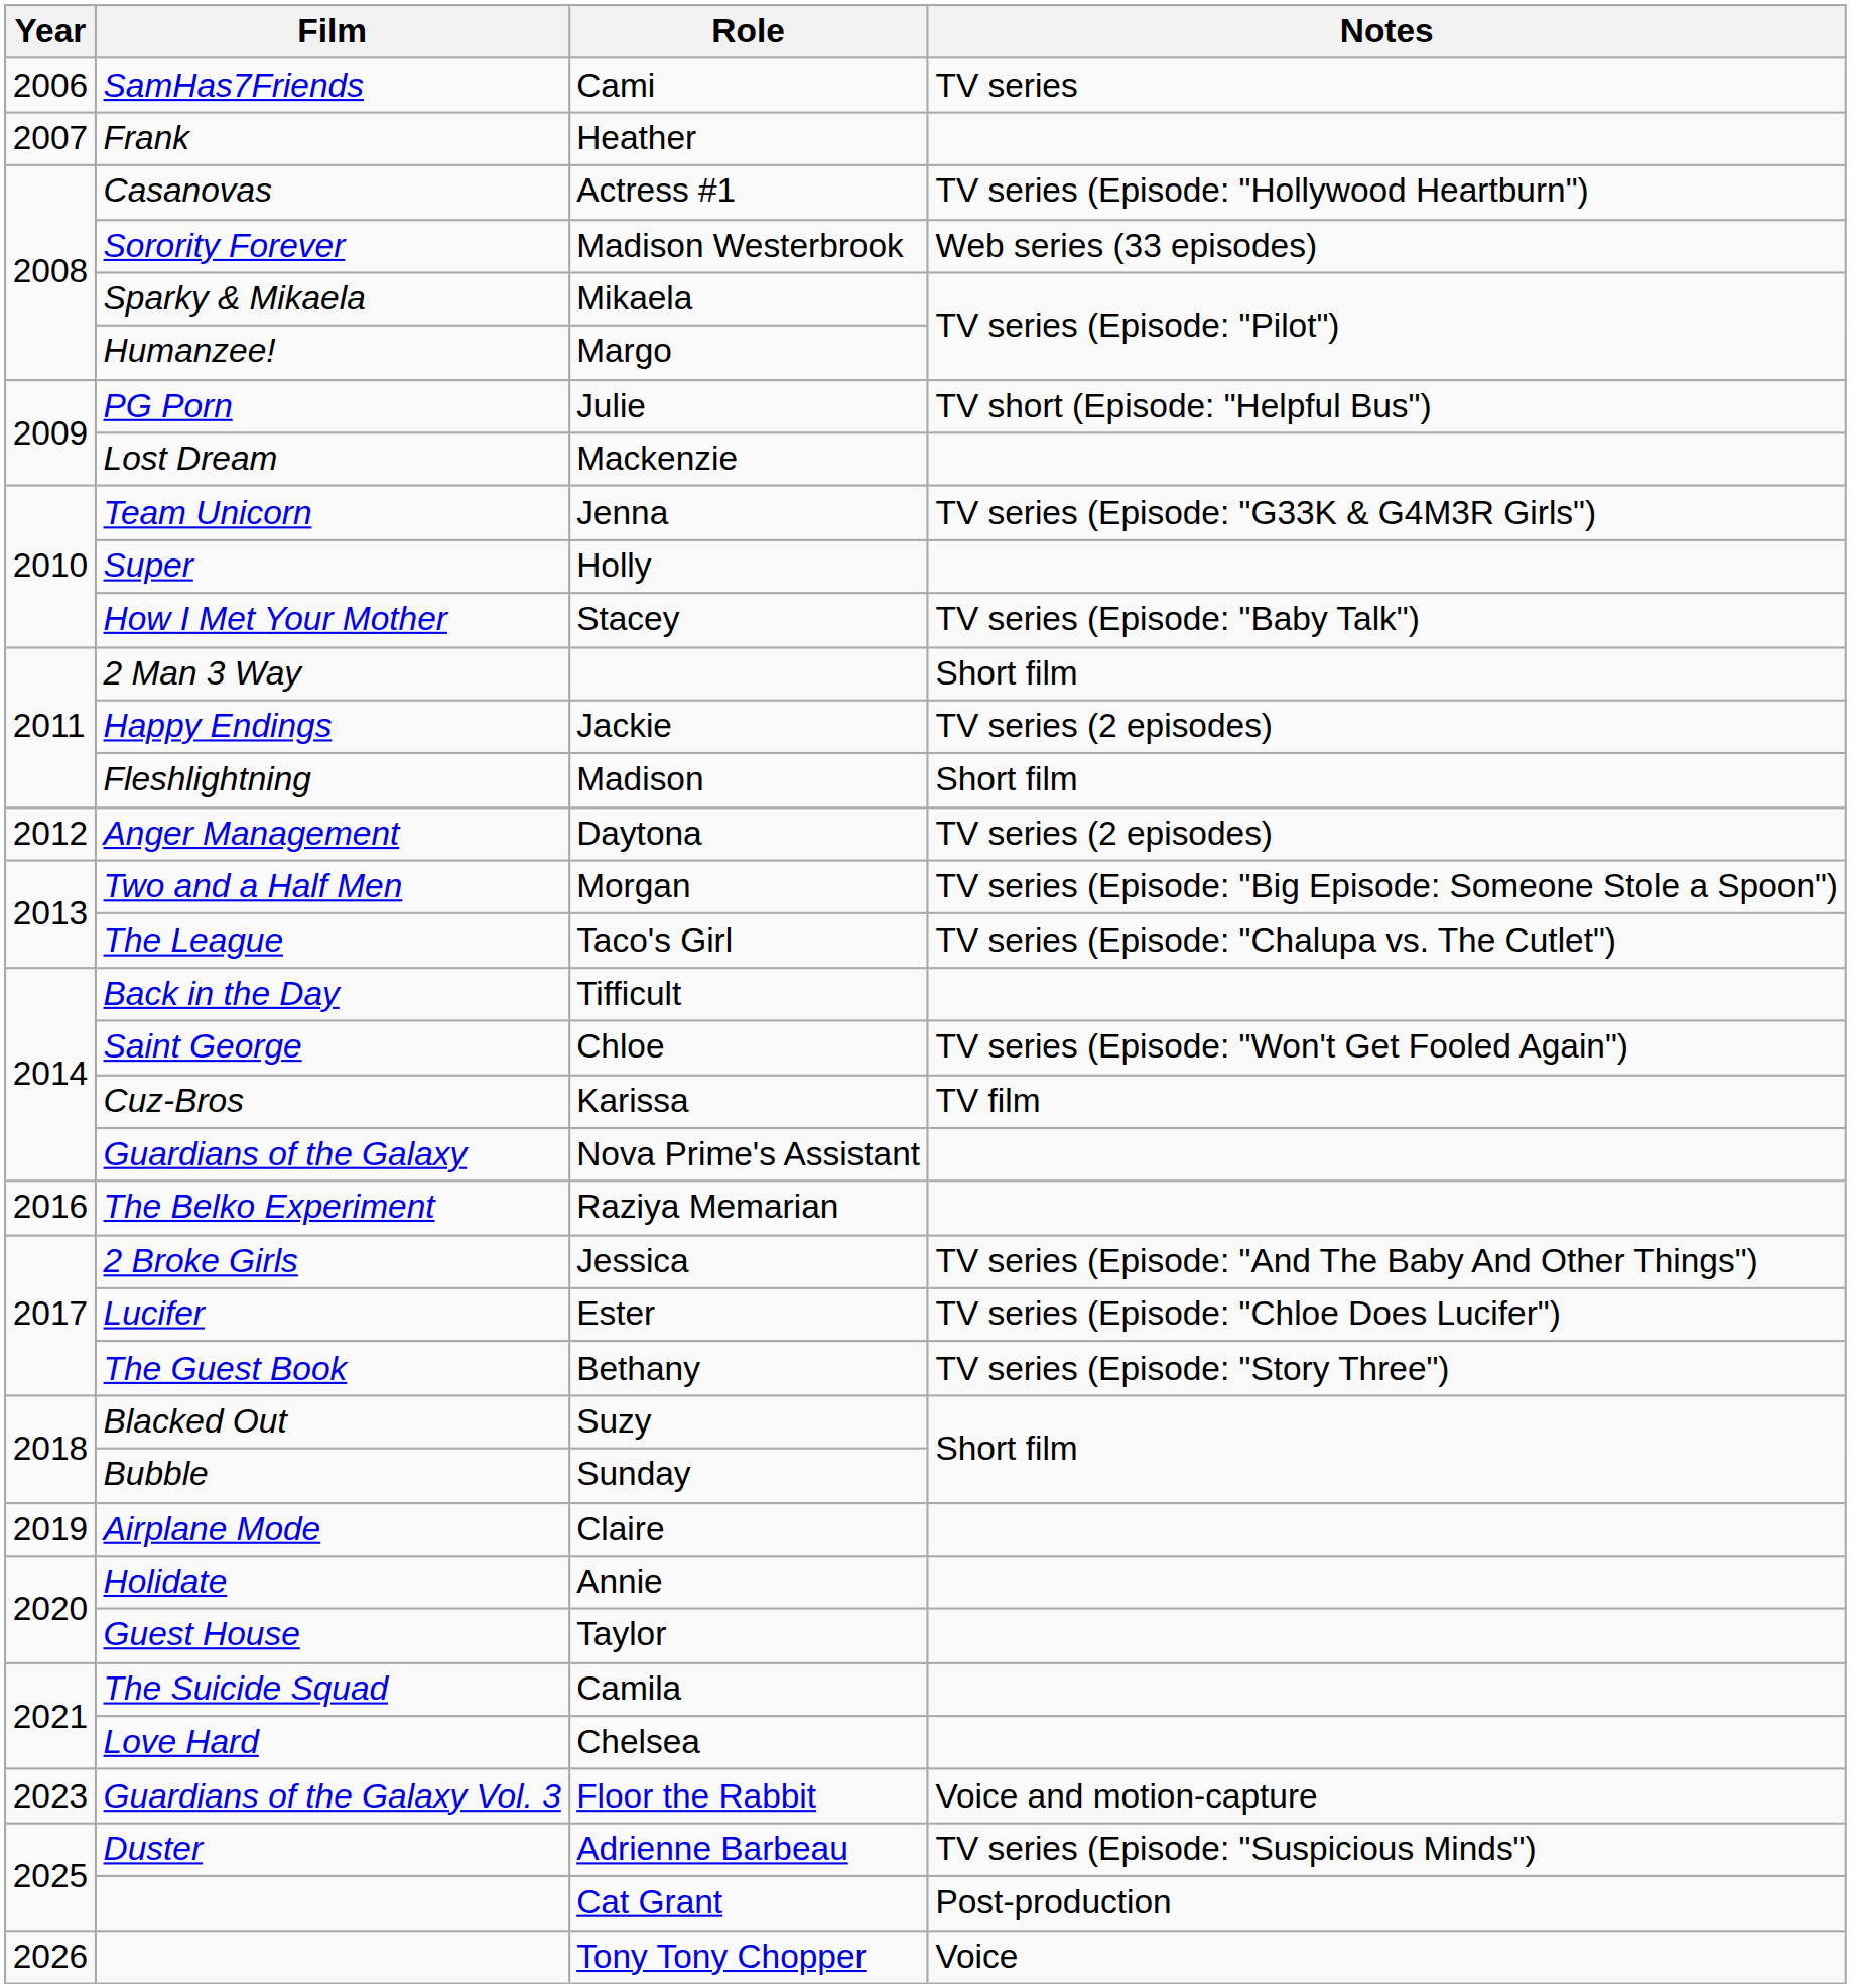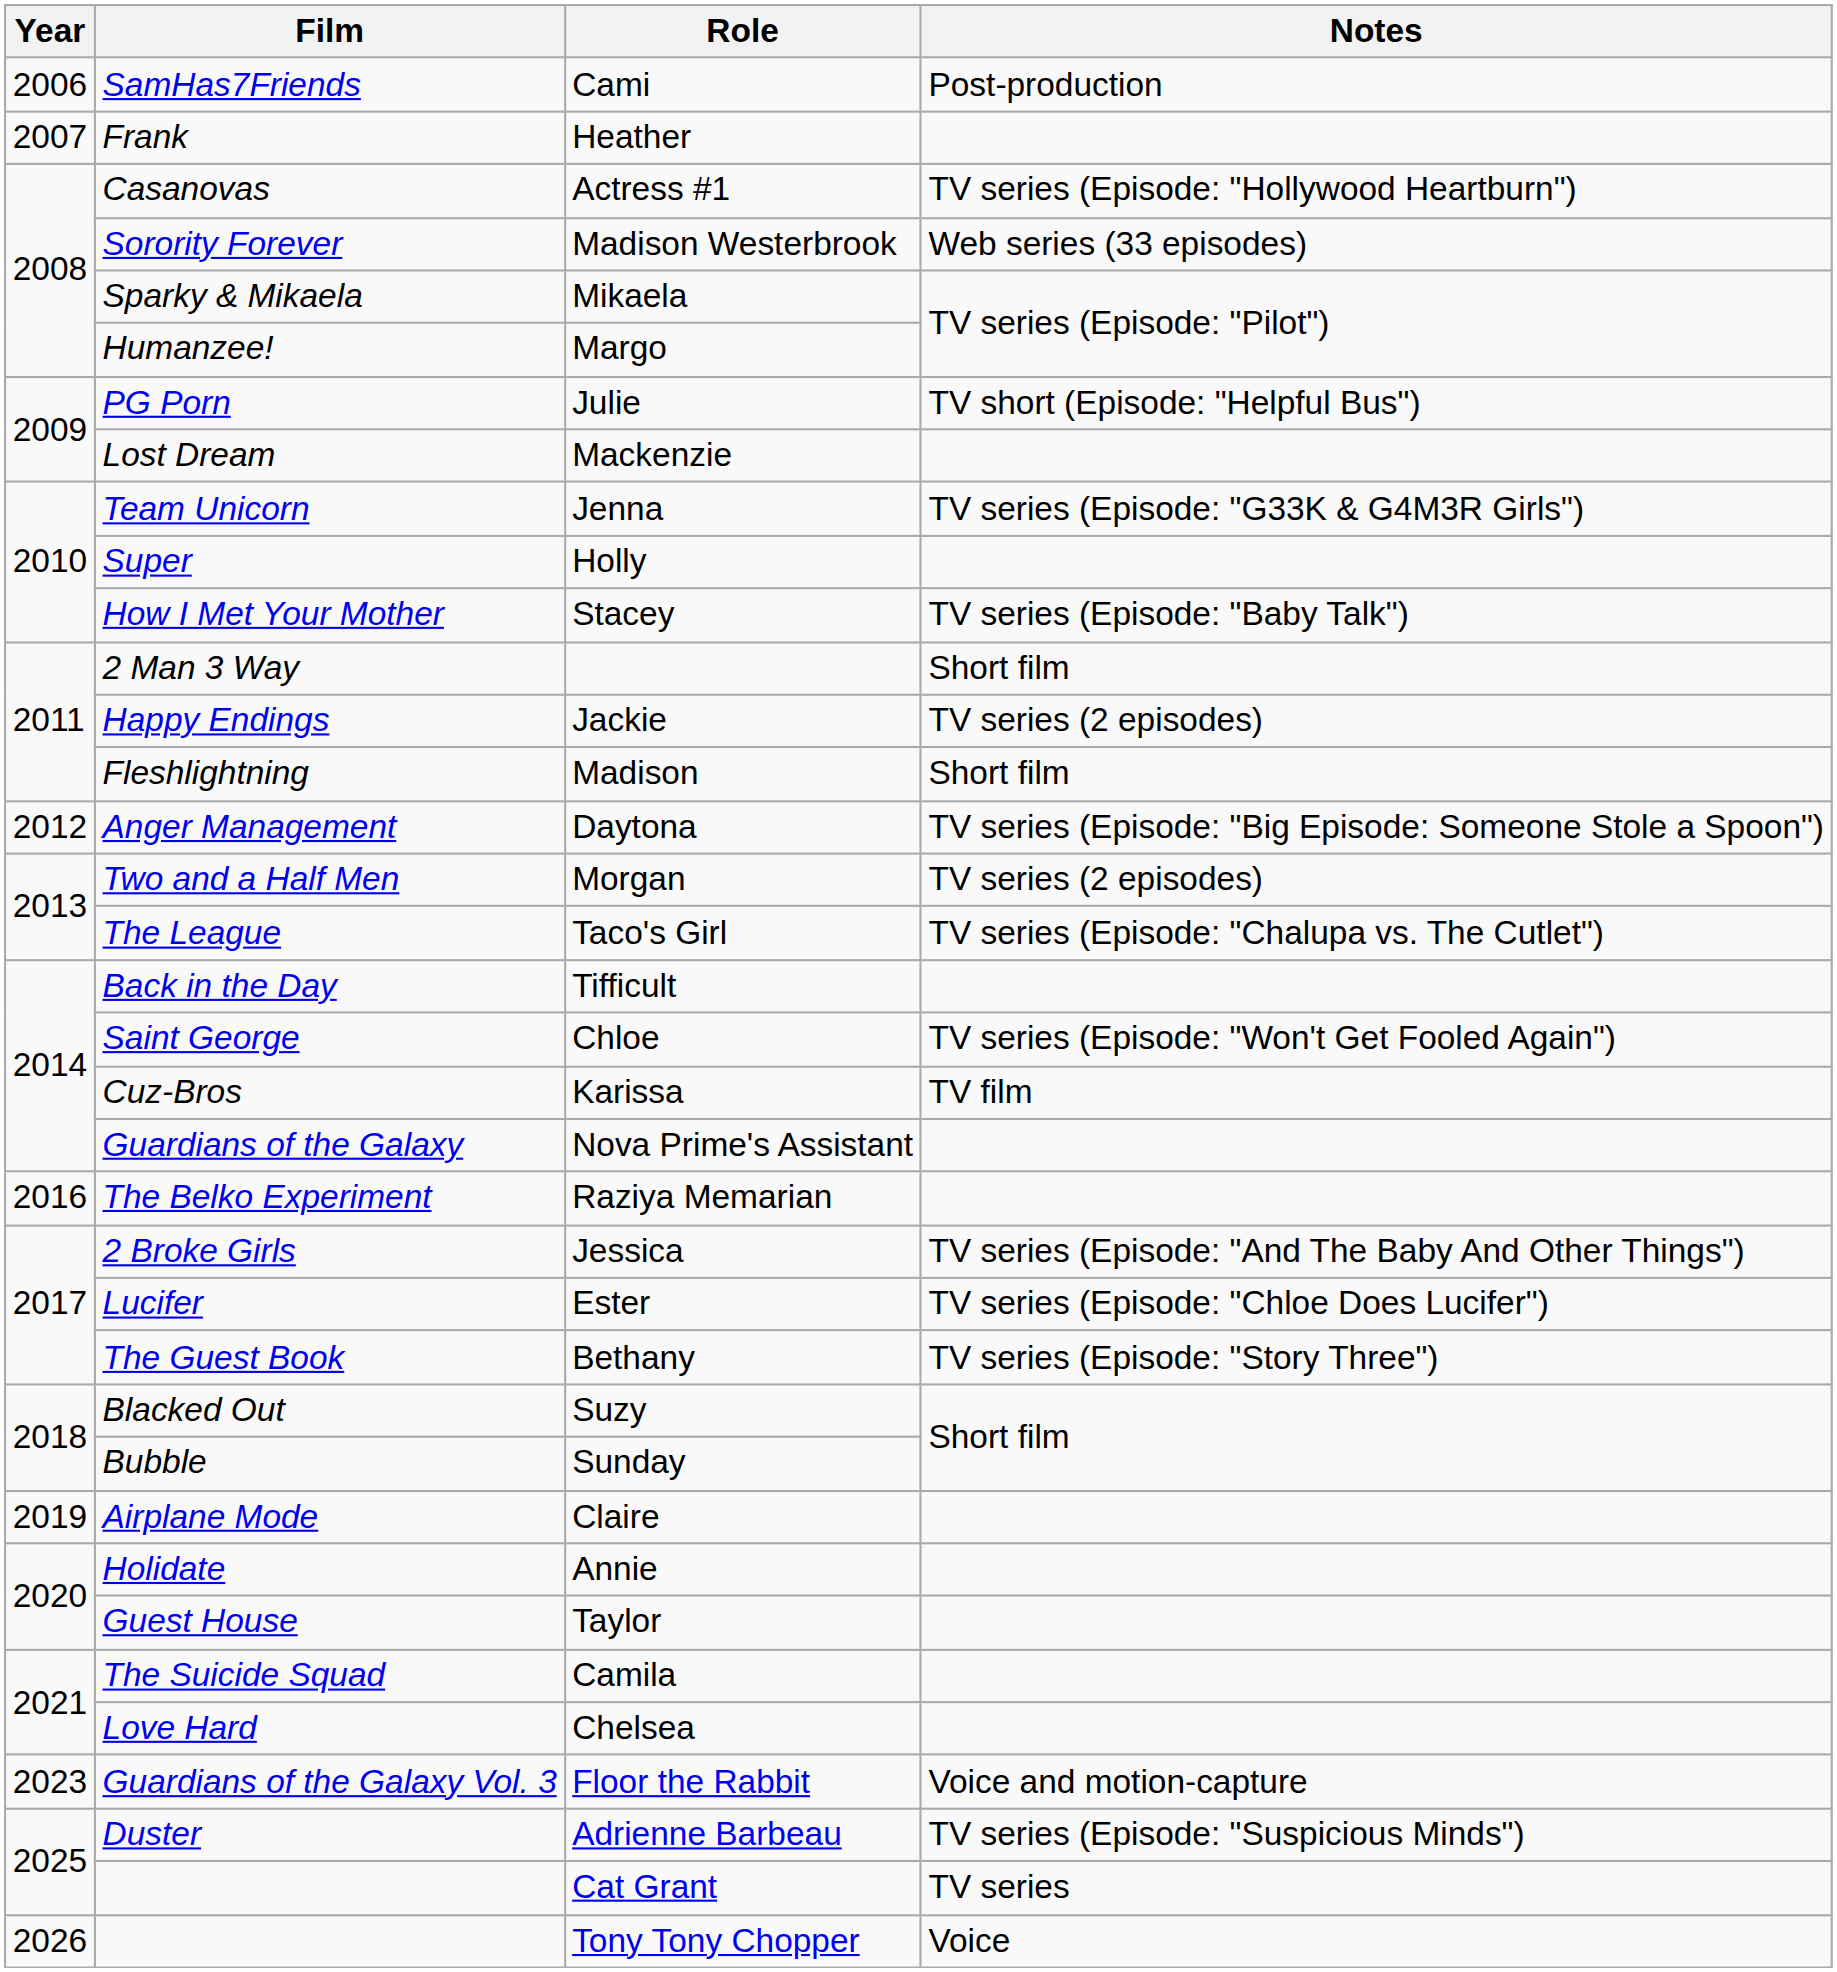 <table class="wikitable">
 <tr>
 <th>Year</th>
 <th>Film</th>
 <th>Role</th>
 <th>Notes</th>
 </tr>
 <tr>
 <td>2006</td>
 <td><em><a href='#'>SamHas7Friends</a></em></td>
 <td>Cami</td>
-<td>TV series</td>
+<td>Post-production</td>
 </tr>
 <tr>
 <td>2007</td>
 <td><em>Frank</em></td>
 <td>Heather</td>
 <td></td>
 </tr>
 <tr>
 <td rowspan=4>2008</td>
 <td><em>Casanovas</em></td>
 <td>Actress #1</td>
 <td>TV series (Episode: "Hollywood Heartburn")</td>
 </tr>
 <tr>
 <td><em><a href='#'>Sorority Forever</a></em></td>
 <td>Madison Westerbrook</td>
 <td>Web series (33 episodes)</td>
 </tr>
 <tr>
 <td><em>Sparky & Mikaela</em></td>
 <td>Mikaela</td>
 <td rowspan="2">TV series (Episode: "Pilot")</td>
 </tr>
 <tr>
 <td><em>Humanzee!</em></td>
 <td>Margo</td>
 </tr>
 <tr>
 <td rowspan=2>2009</td>
 <td><em><a href='#'>PG Porn</a></em></td>
 <td>Julie</td>
 <td>TV short (Episode: "Helpful Bus")</td>
 </tr>
 <tr>
 <td><em>Lost Dream</em></td>
 <td>Mackenzie</td>
 <td></td>
 </tr>
 <tr>
 <td rowspan=3>2010</td>
 <td><em><a href='#'>Team Unicorn</a></em></td>
 <td>Jenna</td>
 <td>TV series (Episode: "G33K & G4M3R Girls")</td>
 </tr>
 <tr>
 <td><em><a href='#'>Super</a></em></td>
 <td>Holly</td>
 <td></td>
 </tr>
 <tr>
 <td><em><a href='#'>How I Met Your Mother</a></em></td>
 <td>Stacey</td>
 <td>TV series (Episode: "Baby Talk")</td>
 </tr>
 <tr>
 <td rowspan=3>2011</td>
 <td><em>2 Man 3 Way</em></td>
 <td></td>
 <td>Short film</td>
 </tr>
 <tr>
 <td><em><a href='#'>Happy Endings</a></em></td>
 <td>Jackie</td>
 <td>TV series (2 episodes)</td>
 </tr>
 <tr>
 <td><em>Fleshlightning</em></td>
 <td>Madison</td>
 <td>Short film</td>
 </tr>
 <tr>
 <td>2012</td>
 <td><em><a href='#'>Anger Management</a></em></td>
 <td>Daytona</td>
-<td>TV series (2 episodes)</td>
+<td>TV series (Episode: "Big Episode: Someone Stole a Spoon")</td>
 </tr>
 <tr>
 <td rowspan=2>2013</td>
 <td><em><a href='#'>Two and a Half Men</a></em></td>
 <td>Morgan</td>
-<td>TV series (Episode: "Big Episode: Someone Stole a Spoon")</td>
+<td>TV series (2 episodes)</td>
 </tr>
 <tr>
 <td><em><a href='#'>The League</a></em></td>
 <td>Taco's Girl</td>
 <td>TV series (Episode: "Chalupa vs. The Cutlet")</td>
 </tr>
 <tr>
 <td rowspan=4>2014</td>
 <td><em><a href='#'>Back in the Day</a></em></td>
 <td>Tifficult</td>
 <td></td>
 </tr>
 <tr>
 <td><em><a href='#'>Saint George</a></em></td>
 <td>Chloe</td>
 <td>TV series (Episode: "Won't Get Fooled Again")</td>
 </tr>
 <tr>
 <td><em>Cuz-Bros</em></td>
 <td>Karissa</td>
 <td>TV film</td>
 </tr>
 <tr>
 <td><em><a href='#'>Guardians of the Galaxy</a></em></td>
 <td>Nova Prime's Assistant</td>
 <td></td>
 </tr>
 <tr>
 <td>2016</td>
 <td><em><a href='#'>The Belko Experiment</a></em></td>
 <td>Raziya Memarian</td>
 <td></td>
 </tr>
 <tr>
 <td rowspan=3>2017</td>
 <td><em><a href='#'>2 Broke Girls</a></em></td>
 <td>Jessica</td>
 <td>TV series (Episode: "And The Baby And Other Things")</td>
 </tr>
 <tr>
 <td><em><a href='#'>Lucifer</a></em></td>
 <td>Ester</td>
 <td>TV series (Episode: "Chloe Does Lucifer")</td>
 </tr>
 <tr>
 <td><em><a href='#'>The Guest Book</a></em></td>
 <td>Bethany</td>
 <td>TV series (Episode: "Story Three")</td>
 </tr>
 <tr>
 <td rowspan=2>2018</td>
 <td><em>Blacked Out</em></td>
 <td>Suzy</td>
 <td rowspan="2">Short film</td>
 </tr>
 <tr>
 <td><em>Bubble</em></td>
 <td>Sunday</td>
 </tr>
 <tr>
 <td>2019</td>
 <td><em><a href='#'>Airplane Mode</a></em></td>
 <td>Claire</td>
 <td></td>
 </tr>
 <tr>
 <td rowspan=2>2020</td>
 <td><em><a href='#'>Holidate</a></em></td>
 <td>Annie</td>
 <td></td>
 </tr>
 <tr>
 <td><em><a href='#'>Guest House</a></em></td>
 <td>Taylor</td>
 <td></td>
 </tr>
 <tr>
 <td rowspan=2>2021</td>
 <td><em><a href='#'>The Suicide Squad</a></em></td>
 <td>Camila</td>
 <td></td>
 </tr>
 <tr>
 <td><em><a href='#'>Love Hard</a></em></td>
 <td>Chelsea</td>
 <td></td>
 </tr>
 <tr>
 <td>2023</td>
 <td><em><a href='#'>Guardians of the Galaxy Vol. 3</a></em></td>
 <td><a href='#'>Floor the Rabbit</a></td>
 <td>Voice and motion-capture</td>
 </tr>
 <tr>
 <td rowspan=2>2025</td>
 <td><a href='#'><em>Duster</em></a></td>
 <td><a href='#'>Adrienne Barbeau</a></td>
 <td>TV series (Episode: "Suspicious Minds")</td>
 </tr>
 <tr>
 <td></td>
 <td><a href='#'>Cat Grant</a></td>
-<td>Post-production</td>
+<td>TV series</td>
 </tr>
 <tr>
 <td>2026</td>
 <td></td>
 <td><a href='#'>Tony Tony Chopper</a></td>
 <td>Voice</td>
 </tr>
 </table>
